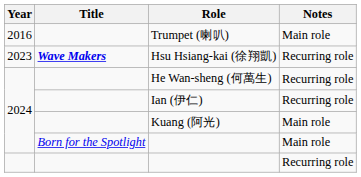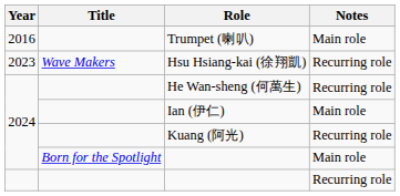 <table class="wikitable">
 <tr>
 <th>Year</th>
 <th>Title</th>
 <th>Role</th>
 <th>Notes</th>
 </tr>
 <tr>
 <td>2016</td>
 <td><em></em></td>
 <td>Trumpet (喇叭)</td>
 <td>Main role</td>
 </tr>
 <tr>
 <td>2023</td>
-<td><strong><em><a href='#'>Wave Makers</a></em></strong></td>
+<td><em><a href='#'>Wave Makers</a></em></td>
 <td>Hsu Hsiang-kai (徐翔凱)</td>
 <td>Recurring role</td>
 </tr>
 <tr>
 <td rowspan="4">2024</td>
 <td><em></em></td>
 <td>He Wan-sheng (何萬生)</td>
 <td>Recurring role</td>
 </tr>
 <tr>
 <td><em></em></td>
 <td>Ian (伊仁)</td>
-<td>Recurring role</td>
+<td>Main role</td>
 </tr>
 <tr>
 <td><em></em></td>
 <td>Kuang (阿光)</td>
-<td>Main role</td>
+<td>Recurring role</td>
 </tr>
 <tr>
 <td><em><a href='#'>Born for the Spotlight</a></em></td>
 <td></td>
 <td>Main role</td>
 </tr>
 <tr>
 <td></td>
 <td></td>
 <td></td>
 <td>Recurring role</td>
 </tr>
 </table>
